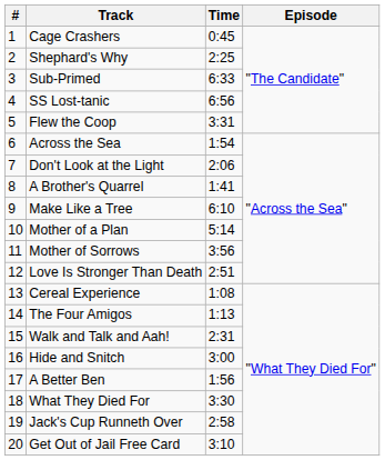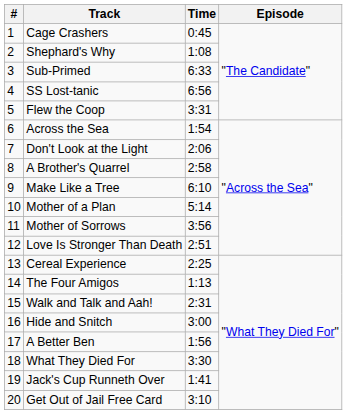 <table class="wikitable">
 <tr>
 <th>#</th>
 <th>Track</th>
 <th>Time</th>
 <th>Episode</th>
 </tr>
 <tr>
 <td>1</td>
 <td>Cage Crashers</td>
 <td>0:45</td>
 <td rowspan="5">"<a href='#'>The Candidate</a>"</td>
 </tr>
 <tr>
 <td>2</td>
 <td>Shephard's Why</td>
-<td>2:25</td>
+<td>1:08</td>
 </tr>
 <tr>
 <td>3</td>
 <td>Sub-Primed</td>
 <td>6:33</td>
 </tr>
 <tr>
 <td>4</td>
 <td>SS Lost-tanic</td>
 <td>6:56</td>
 </tr>
 <tr>
 <td>5</td>
 <td>Flew the Coop</td>
 <td>3:31</td>
 </tr>
 <tr>
 <td>6</td>
 <td>Across the Sea</td>
 <td>1:54</td>
 <td rowspan="7">"<a href='#'>Across the Sea</a>"</td>
 </tr>
 <tr>
 <td>7</td>
 <td>Don't Look at the Light</td>
 <td>2:06</td>
 </tr>
 <tr>
 <td>8</td>
 <td>A Brother's Quarrel</td>
-<td>1:41</td>
+<td>2:58</td>
 </tr>
 <tr>
 <td>9</td>
 <td>Make Like a Tree</td>
 <td>6:10</td>
 </tr>
 <tr>
 <td>10</td>
 <td>Mother of a Plan</td>
 <td>5:14</td>
 </tr>
 <tr>
 <td>11</td>
 <td>Mother of Sorrows</td>
 <td>3:56</td>
 </tr>
 <tr>
 <td>12</td>
 <td>Love Is Stronger Than Death</td>
 <td>2:51</td>
 </tr>
 <tr>
 <td>13</td>
 <td>Cereal Experience</td>
-<td>1:08</td>
+<td>2:25</td>
 <td rowspan="8">"<a href='#'>What They Died For</a>"</td>
 </tr>
 <tr>
 <td>14</td>
 <td>The Four Amigos</td>
 <td>1:13</td>
 </tr>
 <tr>
 <td>15</td>
 <td>Walk and Talk and Aah!</td>
 <td>2:31</td>
 </tr>
 <tr>
 <td>16</td>
 <td>Hide and Snitch</td>
 <td>3:00</td>
 </tr>
 <tr>
 <td>17</td>
 <td>A Better Ben</td>
 <td>1:56</td>
 </tr>
 <tr>
 <td>18</td>
 <td>What They Died For</td>
 <td>3:30</td>
 </tr>
 <tr>
 <td>19</td>
 <td>Jack's Cup Runneth Over</td>
-<td>2:58</td>
+<td>1:41</td>
 </tr>
 <tr>
 <td>20</td>
 <td>Get Out of Jail Free Card</td>
 <td>3:10</td>
 </tr>
 </table>
